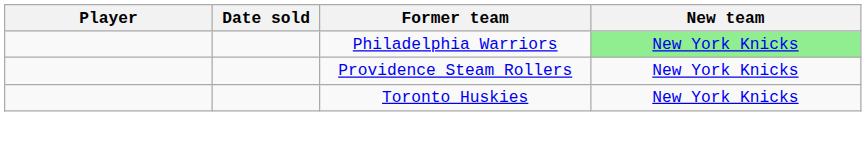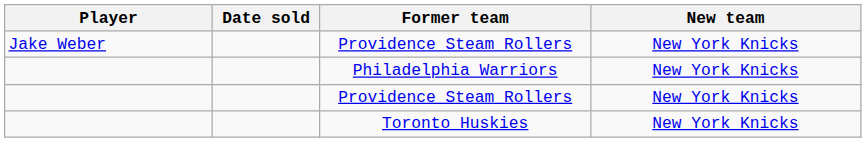 <table class="wikitable" style="text-align:center">
 <tr>
 <th style="width:160px">Player</th>
 <th style="width:80px">Date sold</th>
 <th style="width:210px">Former team</th>
 <th style="width:210px">New team</th>
 </tr>
 <tr>
+<td align=left><a href='#'>Jake Weber</a></td>
+<td></td>
+<td><a href='#'>Providence Steam Rollers</a></td>
+<td><a href='#'>New York Knicks</a></td>
+</tr>
+<tr>
 <td align=left></td>
 <td></td>
 <td><a href='#'>Philadelphia Warriors</a></td>
-<td style="background: lightgreen;"><a href='#'>New York Knicks</a></td>
+<td><a href='#'>New York Knicks</a></td>
 </tr>
 <tr>
 <td align=left></td>
 <td></td>
 <td><a href='#'>Providence Steam Rollers</a></td>
 <td><a href='#'>New York Knicks</a></td>
 </tr>
 <tr>
 <td align=left></td>
 <td></td>
 <td><a href='#'>Toronto Huskies</a></td>
 <td><a href='#'>New York Knicks</a></td>
 </tr>
 </table>
